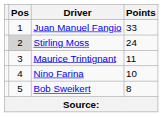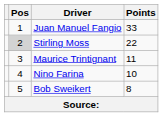 <table class="wikitable" style="font-size: 95%;">
 <tr>
 <th></th>
 <th>Pos</th>
 <th>Driver</th>
 <th>Points</th>
 </tr>
 <tr>
 <td align="left"></td>
 <td align="center">1</td>
 <td> <a href='#'>Juan Manuel Fangio</a></td>
 <td align="left">33</td>
 </tr>
 <tr>
 <td align="left"></td>
 <td align="center" style="background: lightgrey;">2</td>
 <td> <a href='#'>Stirling Moss</a></td>
-<td align="left">24</td>
+<td align="left">22</td>
 </tr>
 <tr>
 <td align="left"></td>
 <td align="center">3</td>
 <td> <a href='#'>Maurice Trintignant</a></td>
 <td align="left">11 </td>
 </tr>
 <tr>
 <td align="left"></td>
 <td align="center">4</td>
 <td> <a href='#'>Nino Farina</a></td>
 <td align="left">10 </td>
 </tr>
 <tr>
 <td align="left"></td>
 <td align="center">5</td>
 <td> <a href='#'>Bob Sweikert</a></td>
 <td align="left">8</td>
 </tr>
 <tr>
 <th colspan=4>Source:</th>
 </tr>
 </table>
